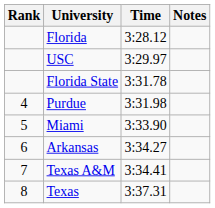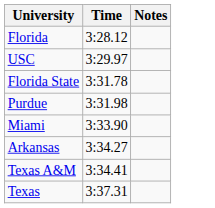 <table class="wikitable sortable" style="text-align:center">
 <tr>
-<th>Rank</th>
 <th>University</th>
 <th>Time</th>
 <th>Notes</th>
 </tr>
 <tr>
-<td></td>
 <td align=left><a href='#'>Florida</a></td>
 <td>3:28.12</td>
 <td></td>
 </tr>
 <tr>
-<td></td>
 <td align=left><a href='#'>USC</a></td>
 <td>3:29.97</td>
 <td></td>
 </tr>
 <tr>
-<td></td>
 <td align=left><a href='#'>Florida State</a></td>
 <td>3:31.78</td>
 <td></td>
 </tr>
 <tr>
-<td>4</td>
 <td align=left><a href='#'>Purdue</a></td>
 <td>3:31.98</td>
 <td></td>
 </tr>
 <tr>
-<td>5</td>
 <td align=left><a href='#'>Miami</a></td>
 <td>3:33.90</td>
 <td></td>
 </tr>
 <tr>
-<td>6</td>
 <td align=left><a href='#'>Arkansas</a></td>
 <td>3:34.27</td>
 <td></td>
 </tr>
 <tr>
-<td>7</td>
 <td align=left><a href='#'>Texas A&M</a></td>
 <td>3:34.41</td>
 <td></td>
 </tr>
 <tr>
-<td>8</td>
 <td align=left><a href='#'>Texas</a></td>
 <td>3:37.31</td>
 <td></td>
 </tr>
 </table>
